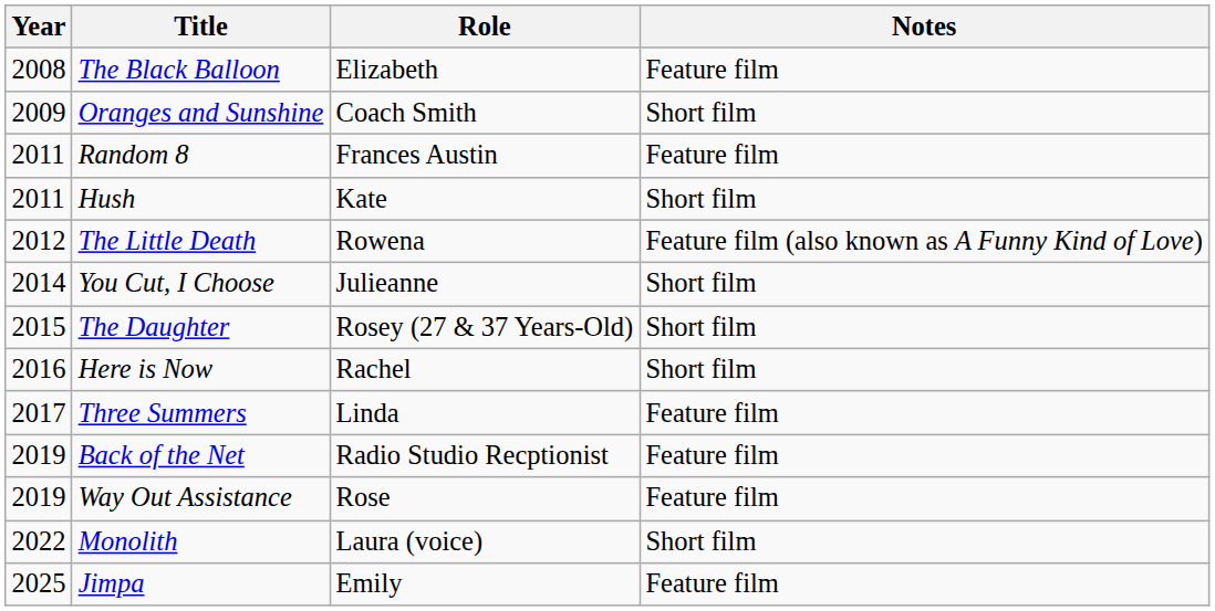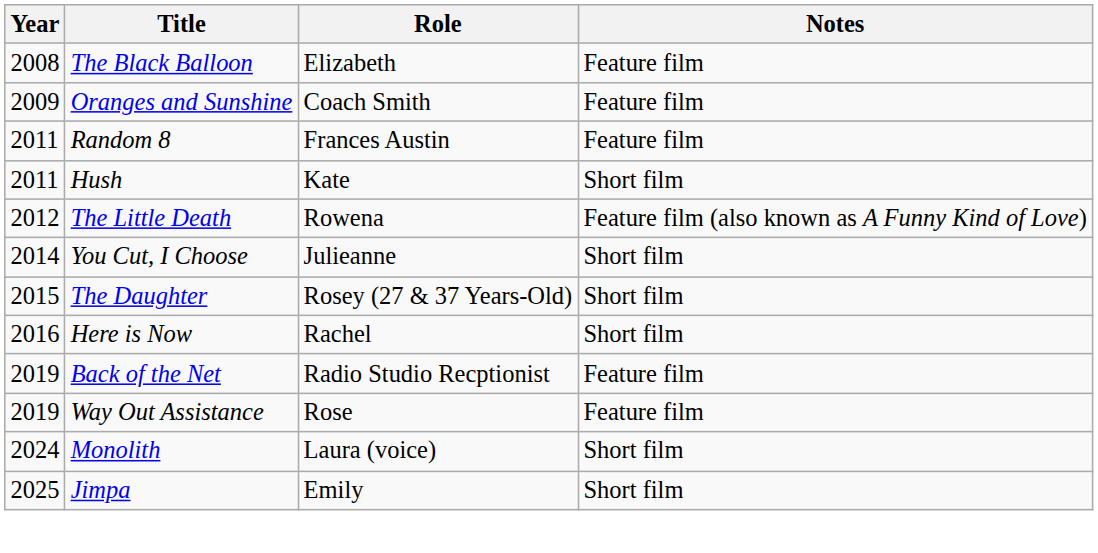 <table class="wikitable sortable">
 <tr>
 <th>Year</th>
 <th>Title</th>
 <th>Role</th>
 <th>Notes</th>
 </tr>
 <tr>
 <td>2008</td>
 <td><em><a href='#'>The Black Balloon</a></em></td>
 <td>Elizabeth</td>
 <td>Feature film</td>
 </tr>
 <tr>
 <td>2009</td>
 <td><em><a href='#'>Oranges and Sunshine</a></em></td>
 <td>Coach Smith</td>
-<td>Short film</td>
+<td>Feature film</td>
 </tr>
 <tr>
 <td>2011</td>
 <td><em>Random 8</em></td>
 <td>Frances Austin</td>
 <td>Feature film</td>
 </tr>
 <tr>
 <td>2011</td>
 <td><em>Hush</em></td>
 <td>Kate</td>
 <td>Short film</td>
 </tr>
 <tr>
 <td>2012</td>
 <td><em><a href='#'>The Little Death</a></em></td>
 <td>Rowena</td>
 <td>Feature film (also known as <em>A Funny Kind of Love</em>)</td>
 </tr>
 <tr>
 <td>2014</td>
 <td><em>You Cut, I Choose</em></td>
 <td>Julieanne</td>
 <td>Short film</td>
 </tr>
 <tr>
 <td>2015</td>
 <td><em><a href='#'>The Daughter</a></em></td>
 <td>Rosey (27 & 37 Years-Old)</td>
 <td>Short film</td>
 </tr>
 <tr>
 <td>2016</td>
 <td><em>Here is Now</em></td>
 <td>Rachel</td>
 <td>Short film</td>
 </tr>
 <tr>
-<td>2017</td>
-<td><em><a href='#'>Three Summers</a></em></td>
-<td>Linda</td>
-<td>Feature film</td>
-</tr>
-<tr>
 <td>2019</td>
 <td><em><a href='#'>Back of the Net</a></em></td>
 <td>Radio Studio Recptionist</td>
 <td>Feature film</td>
 </tr>
 <tr>
 <td>2019</td>
 <td><em>Way Out Assistance</em></td>
 <td>Rose</td>
 <td>Feature film</td>
 </tr>
 <tr>
-<td>2022</td>
+<td>2024</td>
 <td><em><a href='#'>Monolith</a></em></td>
 <td>Laura (voice)</td>
 <td>Short film</td>
 </tr>
 <tr>
 <td>2025</td>
 <td><em><a href='#'>Jimpa</a></em></td>
 <td>Emily</td>
-<td>Feature film</td>
+<td>Short film</td>
 </tr>
 </table>
